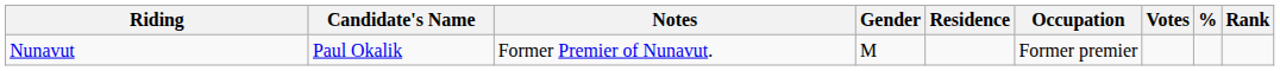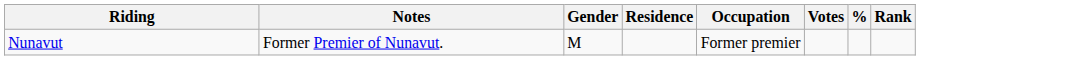 <table class="wikitable sortable">
 <tr>
 <th style="width:250px;">Riding<br></th>
-<th style="width:150px;">Candidate's Name</th>
 <th style="width:300px;">Notes</th>
 <th>Gender</th>
 <th>Residence</th>
 <th>Occupation</th>
 <th>Votes</th>
 <th>%</th>
 <th>Rank</th>
 </tr>
 <tr>
 <td><a href='#'>Nunavut</a></td>
-<td><a href='#'>Paul Okalik</a></td>
 <td>Former <a href='#'>Premier of Nunavut</a>.</td>
 <td>M</td>
 <td></td>
 <td>Former premier</td>
 <td></td>
 <td></td>
 <td></td>
 </tr>
 </table>
